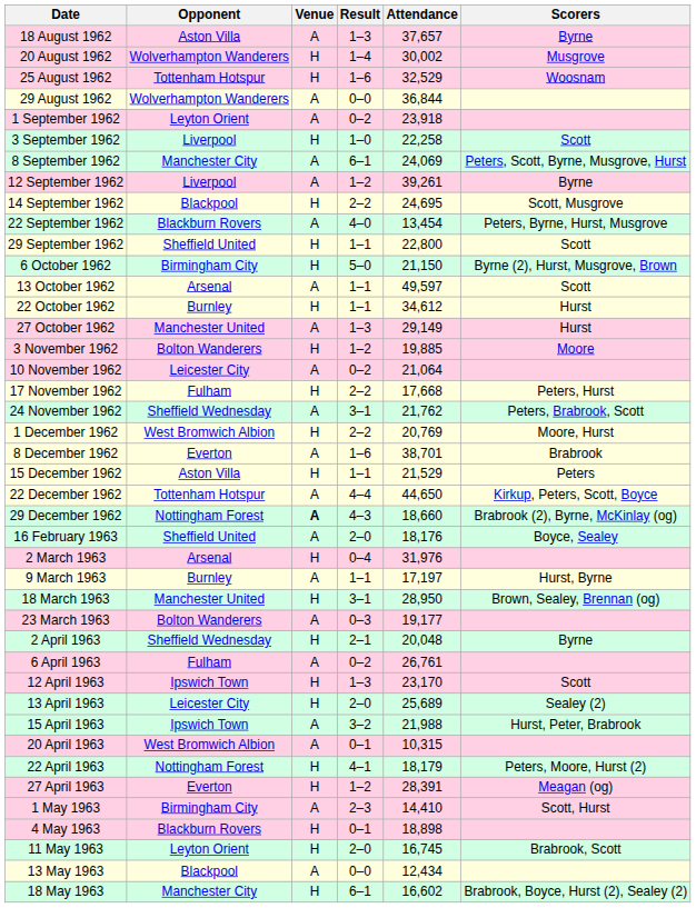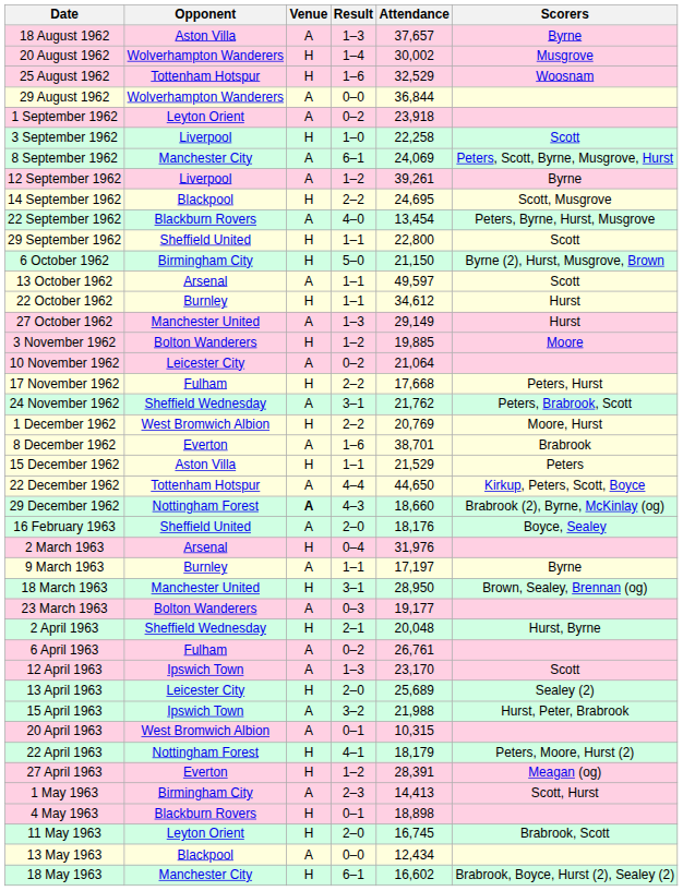 <table class="wikitable sortable" style="font-size:100%; text-align:center">
 <tr>
 <th>Date</th>
 <th>Opponent</th>
 <th>Venue</th>
 <th>Result</th>
 <th>Attendance</th>
 <th>Scorers</th>
 </tr>
 <tr style="background-color: #ffd0e3;">
 <td>18 August 1962</td>
 <td><a href='#'>Aston Villa</a></td>
 <td>A</td>
 <td>1–3</td>
 <td>37,657</td>
 <td><a href='#'>Byrne</a></td>
 </tr>
 <tr style="background-color: #ffd0e3;">
 <td>20 August 1962</td>
 <td><a href='#'>Wolverhampton Wanderers</a></td>
 <td>H</td>
 <td>1–4</td>
 <td>30,002</td>
 <td><a href='#'>Musgrove</a></td>
 </tr>
 <tr style="background-color: #ffd0e3;">
 <td>25 August 1962</td>
 <td><a href='#'>Tottenham Hotspur</a></td>
 <td>H</td>
 <td>1–6</td>
 <td>32,529</td>
 <td><a href='#'>Woosnam</a></td>
 </tr>
 <tr style="background-color: #ffffdd;">
 <td>29 August 1962</td>
 <td><a href='#'>Wolverhampton Wanderers</a></td>
 <td>A</td>
 <td>0–0</td>
 <td>36,844</td>
 <td></td>
 </tr>
 <tr style="background-color: #ffd0e3;">
 <td>1 September 1962</td>
 <td><a href='#'>Leyton Orient</a></td>
 <td>A</td>
 <td>0–2</td>
 <td>23,918</td>
 <td></td>
 </tr>
 <tr style="background-color: #d0ffe3;">
 <td>3 September 1962</td>
 <td><a href='#'>Liverpool</a></td>
 <td>H</td>
 <td>1–0</td>
 <td>22,258</td>
 <td><a href='#'>Scott</a></td>
 </tr>
 <tr style="background-color: #d0ffe3;">
 <td>8 September 1962</td>
 <td><a href='#'>Manchester City</a></td>
 <td>A</td>
 <td>6–1</td>
 <td>24,069</td>
 <td><a href='#'>Peters</a>, Scott, Byrne, Musgrove, <a href='#'>Hurst</a></td>
 </tr>
 <tr style="background-color: #ffd0e3;">
 <td>12 September 1962</td>
 <td><a href='#'>Liverpool</a></td>
 <td>A</td>
 <td>1–2</td>
 <td>39,261</td>
 <td>Byrne</td>
 </tr>
 <tr style="background-color: #ffffdd;">
 <td>14 September 1962</td>
 <td><a href='#'>Blackpool</a></td>
 <td>H</td>
 <td>2–2</td>
 <td>24,695</td>
 <td>Scott, Musgrove</td>
 </tr>
 <tr style="background-color: #d0ffe3;">
 <td>22 September 1962</td>
 <td><a href='#'>Blackburn Rovers</a></td>
 <td>A</td>
 <td>4–0</td>
 <td>13,454</td>
 <td>Peters, Byrne, Hurst, Musgrove</td>
 </tr>
 <tr style="background-color: #ffffdd;">
 <td>29 September 1962</td>
 <td><a href='#'>Sheffield United</a></td>
 <td>H</td>
 <td>1–1</td>
 <td>22,800</td>
 <td>Scott</td>
 </tr>
 <tr style="background-color: #d0ffe3;">
 <td>6 October 1962</td>
 <td><a href='#'>Birmingham City</a></td>
 <td>H</td>
 <td>5–0</td>
 <td>21,150</td>
 <td>Byrne (2), Hurst, Musgrove, <a href='#'>Brown</a></td>
 </tr>
 <tr style="background-color: #ffffdd;">
 <td>13 October 1962</td>
 <td><a href='#'>Arsenal</a></td>
 <td>A</td>
 <td>1–1</td>
 <td>49,597</td>
 <td>Scott</td>
 </tr>
 <tr style="background-color: #ffffdd;">
 <td>22 October 1962</td>
 <td><a href='#'>Burnley</a></td>
 <td>H</td>
 <td>1–1</td>
 <td>34,612</td>
 <td>Hurst</td>
 </tr>
 <tr style="background-color: #ffd0e3;">
 <td>27 October 1962</td>
 <td><a href='#'>Manchester United</a></td>
 <td>A</td>
 <td>1–3</td>
 <td>29,149</td>
 <td>Hurst</td>
 </tr>
 <tr style="background-color: #ffd0e3;">
 <td>3 November 1962</td>
 <td><a href='#'>Bolton Wanderers</a></td>
 <td>H</td>
 <td>1–2</td>
 <td>19,885</td>
 <td><a href='#'>Moore</a></td>
 </tr>
 <tr style="background-color: #ffd0e3;">
 <td>10 November 1962</td>
 <td><a href='#'>Leicester City</a></td>
 <td>A</td>
 <td>0–2</td>
 <td>21,064</td>
 <td></td>
 </tr>
 <tr style="background-color: #ffffdd;">
 <td>17 November 1962</td>
 <td><a href='#'>Fulham</a></td>
 <td>H</td>
 <td>2–2</td>
 <td>17,668</td>
 <td>Peters, Hurst</td>
 </tr>
 <tr style="background-color: #d0ffe3;">
 <td>24 November 1962</td>
 <td><a href='#'>Sheffield Wednesday</a></td>
 <td>A</td>
 <td>3–1</td>
 <td>21,762</td>
 <td>Peters, <a href='#'>Brabrook</a>, Scott</td>
 </tr>
 <tr style="background-color: #ffffdd;">
 <td>1 December 1962</td>
 <td><a href='#'>West Bromwich Albion</a></td>
 <td>H</td>
 <td>2–2</td>
 <td>20,769</td>
 <td>Moore, Hurst</td>
 </tr>
 <tr style="background-color: #ffffdd;">
 <td>8 December 1962</td>
 <td><a href='#'>Everton</a></td>
 <td>A</td>
 <td>1–6</td>
 <td>38,701</td>
 <td>Brabrook</td>
 </tr>
 <tr style="background-color: #ffffdd;">
 <td>15 December 1962</td>
 <td><a href='#'>Aston Villa</a></td>
 <td>H</td>
 <td>1–1</td>
 <td>21,529</td>
 <td>Peters</td>
 </tr>
 <tr style="background-color: #ffffdd;">
 <td>22 December 1962</td>
 <td><a href='#'>Tottenham Hotspur</a></td>
 <td>A</td>
 <td>4–4</td>
 <td>44,650</td>
 <td><a href='#'>Kirkup</a>, Peters, Scott, <a href='#'>Boyce</a></td>
 </tr>
 <tr style="background-color: #d0ffe3;">
 <td>29 December 1962</td>
 <td><a href='#'>Nottingham Forest</a></td>
 <td><strong>A</strong></td>
 <td>4–3</td>
 <td>18,660</td>
 <td>Brabrook (2), Byrne, <a href='#'>McKinlay</a> (og)</td>
 </tr>
 <tr style="background-color: #d0ffe3;">
 <td>16 February 1963</td>
 <td><a href='#'>Sheffield United</a></td>
 <td>A</td>
 <td>2–0</td>
 <td>18,176</td>
 <td>Boyce, <a href='#'>Sealey</a></td>
 </tr>
 <tr style="background-color: #ffd0e3;">
 <td>2 March 1963</td>
 <td><a href='#'>Arsenal</a></td>
 <td>H</td>
 <td>0–4</td>
 <td>31,976</td>
 <td></td>
 </tr>
 <tr style="background-color: #ffffdd;">
 <td>9 March 1963</td>
 <td><a href='#'>Burnley</a></td>
 <td>A</td>
 <td>1–1</td>
 <td>17,197</td>
-<td>Hurst, Byrne</td>
+<td>Byrne</td>
 </tr>
 <tr style="background-color: #d0ffe3;">
 <td>18 March 1963</td>
 <td><a href='#'>Manchester United</a></td>
 <td>H</td>
 <td>3–1</td>
 <td>28,950</td>
 <td>Brown, Sealey, <a href='#'>Brennan</a> (og)</td>
 </tr>
 <tr style="background-color: #ffd0e3;">
 <td>23 March 1963</td>
 <td><a href='#'>Bolton Wanderers</a></td>
 <td>A</td>
 <td>0–3</td>
 <td>19,177</td>
 <td></td>
 </tr>
 <tr style="background-color: #d0ffe3;">
 <td>2 April 1963</td>
 <td><a href='#'>Sheffield Wednesday</a></td>
 <td>H</td>
 <td>2–1</td>
 <td>20,048</td>
-<td>Byrne</td>
+<td>Hurst, Byrne</td>
 </tr>
 <tr style="background-color: #ffd0e3;">
 <td>6 April 1963</td>
 <td><a href='#'>Fulham</a></td>
 <td>A</td>
 <td>0–2</td>
 <td>26,761</td>
 <td></td>
 </tr>
 <tr style="background-color: #ffd0e3;">
 <td>12 April 1963</td>
 <td><a href='#'>Ipswich Town</a></td>
-<td>H</td>
+<td>A</td>
 <td>1–3</td>
 <td>23,170</td>
 <td>Scott</td>
 </tr>
 <tr style="background-color: #d0ffe3;">
 <td>13 April 1963</td>
 <td><a href='#'>Leicester City</a></td>
 <td>H</td>
 <td>2–0</td>
 <td>25,689</td>
 <td>Sealey (2)</td>
 </tr>
 <tr style="background-color: #d0ffe3;">
 <td>15 April 1963</td>
 <td><a href='#'>Ipswich Town</a></td>
 <td>A</td>
 <td>3–2</td>
 <td>21,988</td>
 <td>Hurst, Peter, Brabrook</td>
 </tr>
 <tr style="background-color: #ffd0e3;">
 <td>20 April 1963</td>
 <td><a href='#'>West Bromwich Albion</a></td>
 <td>A</td>
 <td>0–1</td>
 <td>10,315</td>
 <td></td>
 </tr>
 <tr style="background-color: #d0ffe3;">
 <td>22 April 1963</td>
 <td><a href='#'>Nottingham Forest</a></td>
 <td>H</td>
 <td>4–1</td>
 <td>18,179</td>
 <td>Peters, Moore, Hurst (2)</td>
 </tr>
 <tr style="background-color: #ffd0e3;">
 <td>27 April 1963</td>
 <td><a href='#'>Everton</a></td>
 <td>H</td>
 <td>1–2</td>
 <td>28,391</td>
 <td><a href='#'>Meagan</a> (og)</td>
 </tr>
 <tr style="background-color: #ffd0e3;">
 <td>1 May 1963</td>
 <td><a href='#'>Birmingham City</a></td>
 <td>A</td>
 <td>2–3</td>
-<td>14,410</td>
+<td>14,413</td>
 <td>Scott, Hurst</td>
 </tr>
 <tr style="background-color: #ffd0e3;">
 <td>4 May 1963</td>
 <td><a href='#'>Blackburn Rovers</a></td>
 <td>H</td>
 <td>0–1</td>
 <td>18,898</td>
 <td></td>
 </tr>
 <tr style="background-color: #d0ffe3;">
 <td>11 May 1963</td>
 <td><a href='#'>Leyton Orient</a></td>
 <td>H</td>
 <td>2–0</td>
 <td>16,745</td>
 <td>Brabrook, Scott</td>
 </tr>
 <tr style="background-color: #ffffdd;">
 <td>13 May 1963</td>
 <td><a href='#'>Blackpool</a></td>
 <td>A</td>
 <td>0–0</td>
 <td>12,434</td>
 <td></td>
 </tr>
 <tr style="background-color: #d0ffe3;">
 <td>18 May 1963</td>
 <td><a href='#'>Manchester City</a></td>
 <td>H</td>
 <td>6–1</td>
 <td>16,602</td>
 <td>Brabrook, Boyce, Hurst (2), Sealey (2)</td>
 </tr>
 </table>
